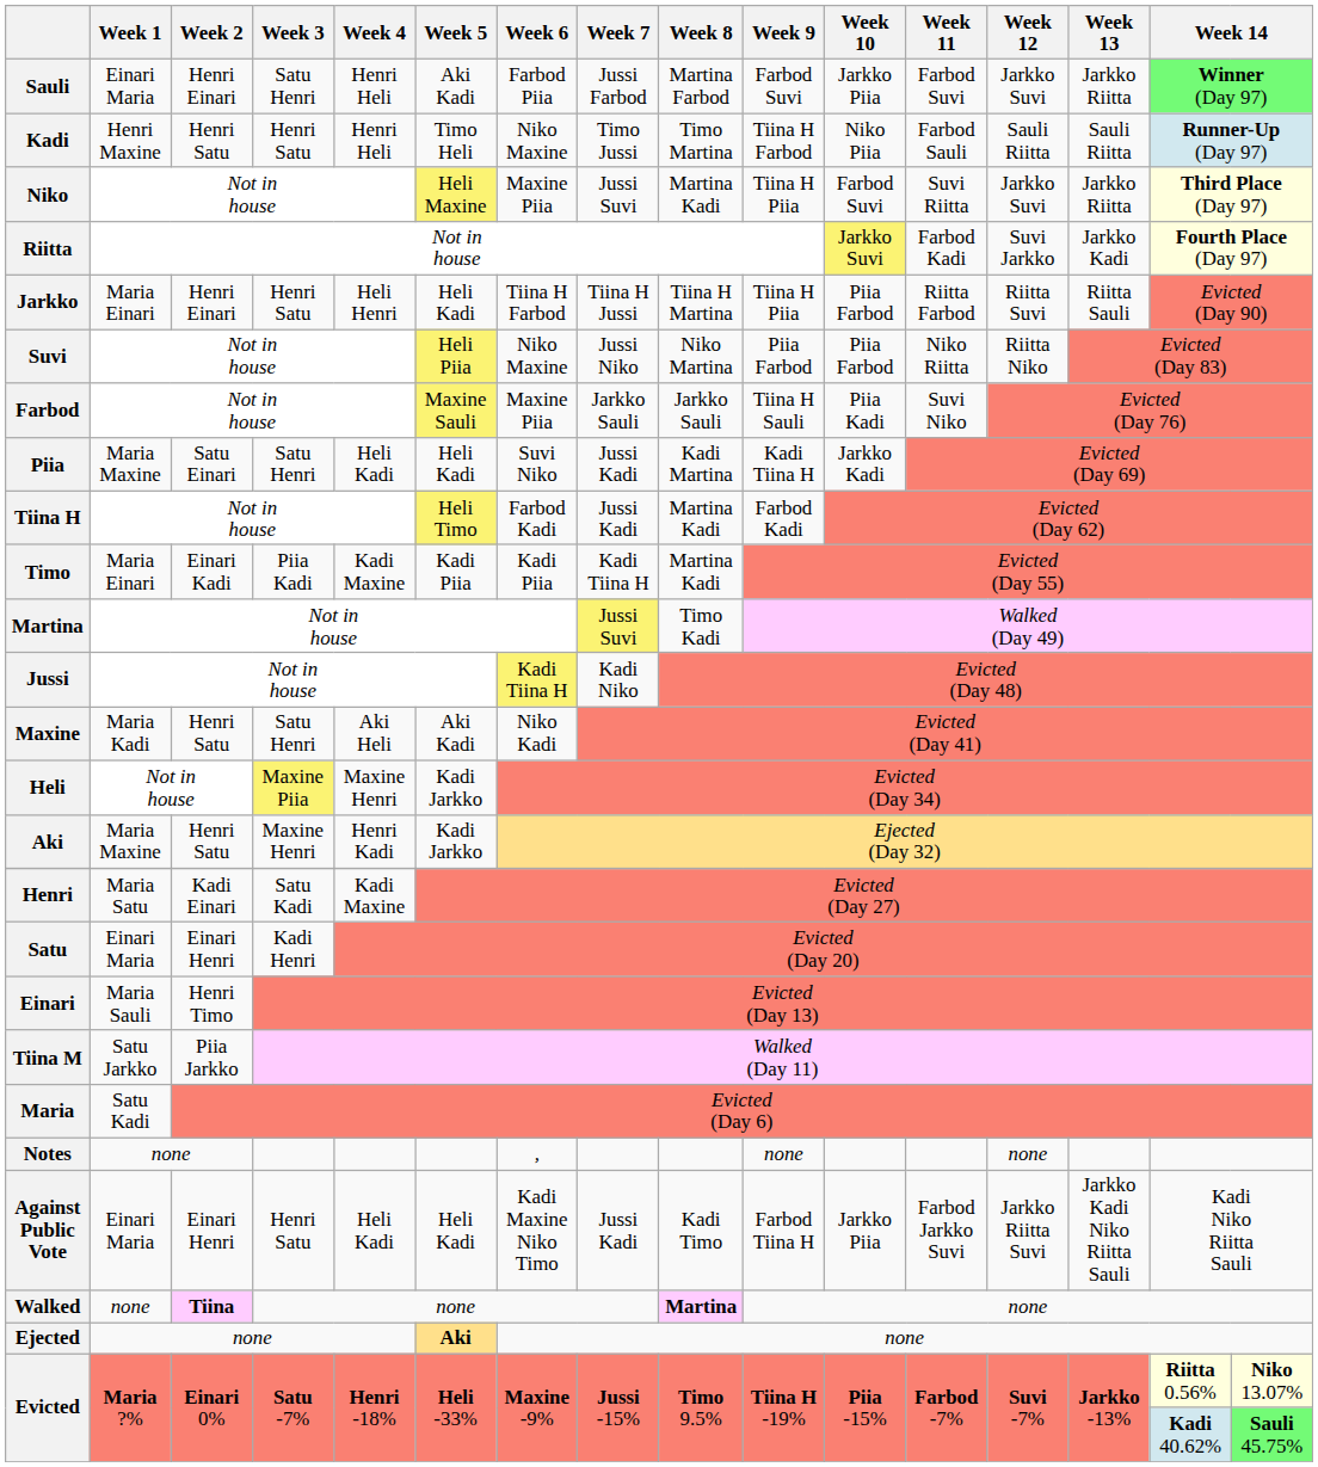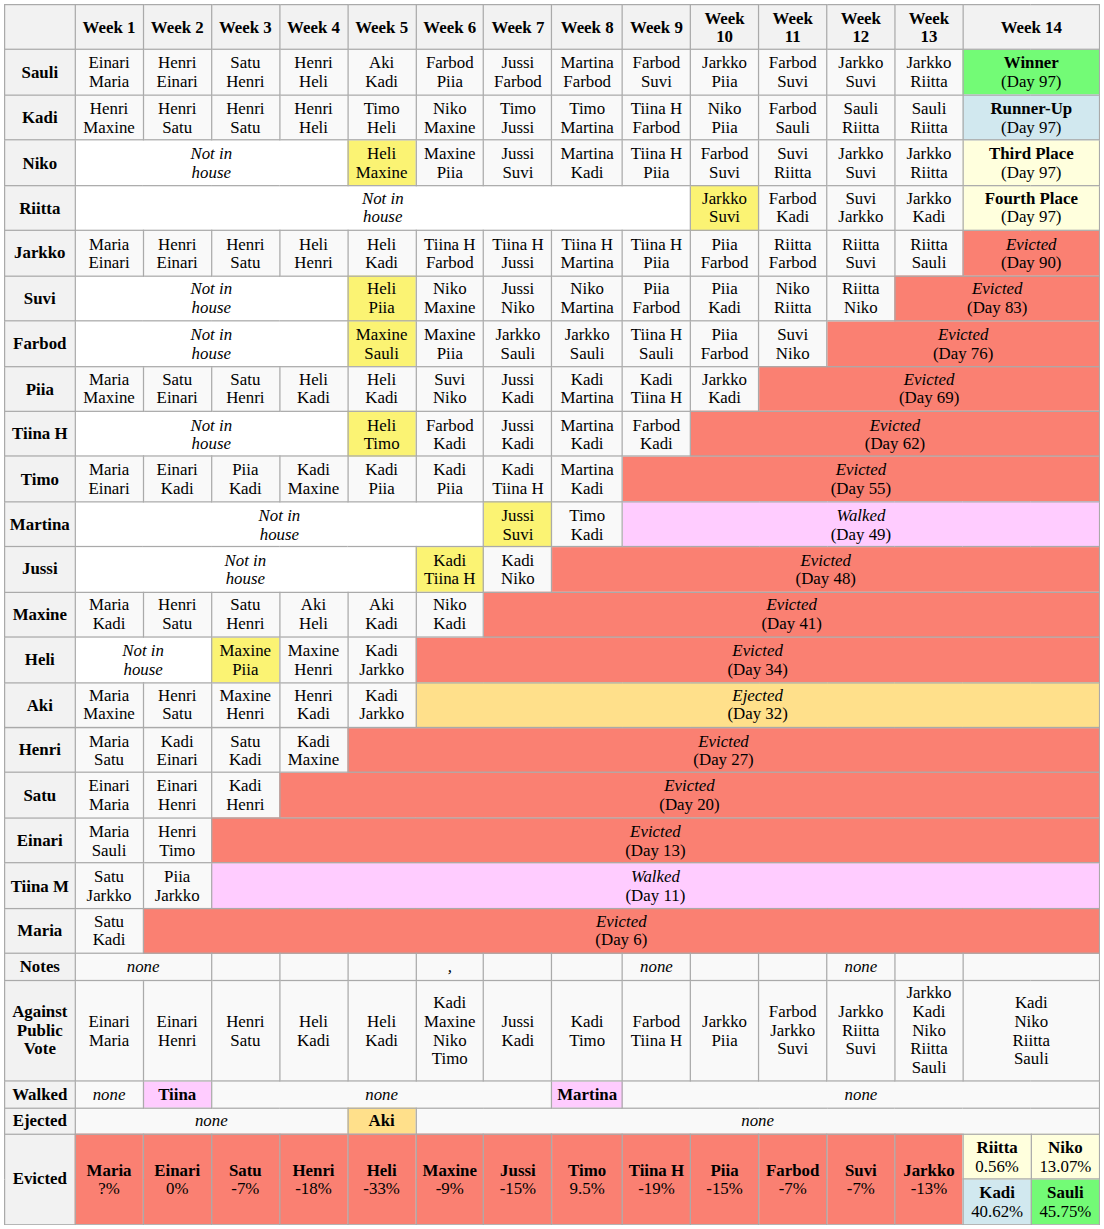 <table class="wikitable" style="text-align:center; width:100%; font-size:85%; line-height:15px;">
 <tr>
 <th style="width: 6%;"></th>
 <th style="width: 6%;">Week 1</th>
 <th style="width: 6%;">Week 2</th>
 <th style="width: 6%;">Week 3</th>
 <th style="width: 6%;">Week 4</th>
 <th style="width: 6%;">Week 5</th>
 <th style="width: 6%;">Week 6</th>
 <th style="width: 6%;">Week 7</th>
 <th style="width: 6%;">Week 8</th>
 <th style="width: 6%;">Week 9</th>
 <th style="width: 6%;">Week 10</th>
 <th style="width: 6%;">Week 11</th>
 <th style="width: 6%;">Week 12</th>
 <th style="width: 6%;">Week 13</th>
 <th style="width: 12%;" colspan=2>Week 14</th>
 </tr>
 <tr>
 <th><strong>Sauli</strong></th>
 <td>Einari<br>Maria</td>
 <td>Henri<br>Einari</td>
 <td>Satu<br>Henri</td>
 <td>Henri<br>Heli</td>
 <td>Aki<br>Kadi</td>
 <td>Farbod<br>Piia</td>
 <td>Jussi<br>Farbod</td>
 <td>Martina<br>Farbod</td>
 <td>Farbod<br>Suvi</td>
 <td>Jarkko<br>Piia</td>
 <td>Farbod<br>Suvi</td>
 <td>Jarkko<br>Suvi</td>
 <td>Jarkko<br>Riitta</td>
 <td style="background:#73FB76;" colspan=2><strong>Winner</strong><br>(Day 97)</td>
 </tr>
 <tr>
 <th><strong>Kadi</strong></th>
 <td>Henri<br>Maxine</td>
 <td>Henri<br>Satu</td>
 <td>Henri<br>Satu</td>
 <td>Henri<br>Heli</td>
 <td>Timo<br>Heli</td>
 <td>Niko<br>Maxine</td>
 <td>Timo<br>Jussi</td>
 <td>Timo<br>Martina</td>
 <td>Tiina H<br>Farbod</td>
 <td>Niko<br>Piia</td>
 <td>Farbod<br>Sauli</td>
 <td>Sauli<br>Riitta</td>
 <td>Sauli<br>Riitta</td>
 <td style="background:#D1E8EF;" colspan=2><strong>Runner-Up</strong><br>(Day 97)</td>
 </tr>
 <tr>
 <th><strong>Niko</strong></th>
 <td style="background:#ffffff;" colspan="4"><em>Not in<br>house</em></td>
 <td style="background:#FBF373;">Heli<br>Maxine</td>
 <td>Maxine<br>Piia</td>
 <td>Jussi<br>Suvi</td>
 <td>Martina<br>Kadi</td>
 <td>Tiina H<br>Piia</td>
 <td>Farbod<br>Suvi</td>
 <td>Suvi<br>Riitta</td>
 <td>Jarkko<br>Suvi</td>
 <td>Jarkko<br>Riitta</td>
 <td style="background:#FFFFDD;" colspan=2><strong>Third Place</strong><br>(Day 97)</td>
 </tr>
 <tr>
 <th><strong>Riitta</strong></th>
 <td style="background:#ffffff;" colspan="9"><em>Not in<br>house</em></td>
 <td style="background-color:#FBF373;">Jarkko<br>Suvi</td>
 <td>Farbod<br>Kadi</td>
 <td>Suvi<br>Jarkko</td>
 <td>Jarkko<br>Kadi</td>
 <td style="background:#FFFFDD;" colspan=2><strong>Fourth Place</strong><br>(Day 97)</td>
 </tr>
 <tr>
 <th><strong>Jarkko</strong></th>
 <td>Maria<br>Einari</td>
 <td>Henri<br>Einari</td>
 <td>Henri<br>Satu</td>
 <td>Heli<br>Henri</td>
 <td>Heli<br>Kadi</td>
 <td>Tiina H<br>Farbod</td>
 <td>Tiina H<br>Jussi</td>
 <td>Tiina H<br>Martina</td>
 <td>Tiina H<br>Piia</td>
 <td>Piia<br>Farbod</td>
 <td>Riitta<br>Farbod</td>
 <td>Riitta<br>Suvi</td>
 <td>Riitta<br>Sauli</td>
 <td style="background:#FA8072;" colspan="2"><em>Evicted</em><br>(Day 90)</td>
 </tr>
 <tr>
 <th><strong>Suvi</strong></th>
 <td style="background:#ffffff;" colspan="4"><em>Not in<br>house</em></td>
 <td style="background:#FBF373;">Heli<br>Piia</td>
 <td>Niko<br>Maxine</td>
 <td>Jussi<br>Niko</td>
 <td>Niko<br>Martina</td>
 <td>Piia<br>Farbod</td>
-<td>Piia<br>Farbod</td>
+<td>Piia<br>Kadi</td>
 <td>Niko<br>Riitta</td>
 <td>Riitta<br>Niko</td>
 <td style="background:#FA8072;" colspan="3"><em>Evicted</em><br>(Day 83)</td>
 </tr>
 <tr>
 <th><strong>Farbod</strong></th>
 <td style="background:#ffffff;" colspan="4"><em>Not in<br>house</em></td>
 <td style="background:#FBF373;">Maxine<br>Sauli</td>
 <td>Maxine<br>Piia</td>
 <td>Jarkko<br>Sauli</td>
 <td>Jarkko<br>Sauli</td>
 <td>Tiina H<br>Sauli</td>
-<td>Piia<br>Kadi</td>
+<td>Piia<br>Farbod</td>
 <td>Suvi<br>Niko</td>
 <td style="background:#FA8072;" colspan="4"><em>Evicted</em><br>(Day 76)</td>
 </tr>
 <tr>
 <th><strong>Piia</strong></th>
 <td>Maria<br>Maxine</td>
 <td>Satu<br>Einari</td>
 <td>Satu<br>Henri</td>
 <td>Heli<br>Kadi</td>
 <td>Heli<br>Kadi</td>
 <td>Suvi<br>Niko</td>
 <td>Jussi<br>Kadi</td>
 <td>Kadi<br>Martina</td>
 <td>Kadi<br>Tiina H</td>
 <td>Jarkko<br>Kadi</td>
 <td style="background:#FA8072;" colspan="5"><em>Evicted</em><br>(Day 69)</td>
 </tr>
 <tr>
 <th><strong>Tiina H</strong></th>
 <td style="background:#ffffff;" colspan="4"><em>Not in<br>house</em></td>
 <td style="background:#FBF373;">Heli<br>Timo</td>
 <td>Farbod<br>Kadi</td>
 <td>Jussi<br>Kadi</td>
 <td>Martina<br>Kadi</td>
 <td>Farbod<br>Kadi</td>
 <td style="background:#FA8072;" colspan="6"><em>Evicted</em><br>(Day 62)</td>
 </tr>
 <tr>
 <th><strong>Timo</strong></th>
 <td>Maria<br>Einari</td>
 <td>Einari<br>Kadi</td>
 <td>Piia<br>Kadi</td>
 <td>Kadi<br>Maxine</td>
 <td>Kadi<br>Piia</td>
 <td>Kadi<br>Piia</td>
 <td>Kadi<br>Tiina H</td>
 <td>Martina<br>Kadi</td>
 <td style="background:#FA8072;" colspan="7"><em>Evicted</em><br>(Day 55)</td>
 </tr>
 <tr>
 <th><strong>Martina</strong></th>
 <td style="background:#ffffff;" colspan="6"><em>Not in<br>house</em></td>
 <td style="background:#FBF373;">Jussi<br>Suvi</td>
 <td>Timo<br>Kadi</td>
 <td style="background:#ffccff;" colspan="7"><em>Walked</em><br>(Day 49)</td>
 </tr>
 <tr>
 <th><strong>Jussi</strong></th>
 <td style="background:#ffffff;" colspan="5"><em>Not in<br>house</em></td>
 <td style="background:#FBF373;">Kadi<br>Tiina H</td>
 <td>Kadi<br>Niko</td>
 <td style="background:#FA8072;" colspan="8"><em>Evicted</em><br>(Day 48)</td>
 </tr>
 <tr>
 <th><strong>Maxine</strong></th>
 <td>Maria<br>Kadi</td>
 <td>Henri<br>Satu</td>
 <td>Satu<br>Henri</td>
 <td>Aki<br>Heli</td>
 <td>Aki<br>Kadi</td>
 <td>Niko<br> Kadi</td>
 <td style="background:#FA8072;" colspan="9"><em>Evicted</em><br>(Day 41)</td>
 </tr>
 <tr>
 <th><strong>Heli</strong></th>
 <td style="background:#ffffff;" colspan="2"><em>Not in<br>house</em></td>
 <td style="background:#FBF373;">Maxine<br>Piia</td>
 <td>Maxine<br>Henri</td>
 <td>Kadi<br>Jarkko</td>
 <td style="background:#FA8072;" colspan="10"><em>Evicted</em><br>(Day 34)</td>
 </tr>
 <tr>
 <th><strong>Aki</strong></th>
 <td>Maria<br>Maxine</td>
 <td>Henri<br>Satu</td>
 <td>Maxine<br>Henri</td>
 <td>Henri<br>Kadi</td>
 <td>Kadi<br>Jarkko</td>
 <td style="background:#FFE08B;" colspan="10"><em>Ejected</em><br>(Day 32)</td>
 </tr>
 <tr>
 </tr>
 <tr>
 <th><strong>Henri</strong></th>
 <td>Maria<br>Satu</td>
 <td>Kadi<br>Einari</td>
 <td>Satu<br>Kadi</td>
 <td>Kadi<br>Maxine</td>
 <td style="background:#FA8072;" colspan="11"><em>Evicted</em><br>(Day 27)</td>
 </tr>
 <tr>
 <th><strong>Satu</strong></th>
 <td>Einari<br>Maria</td>
 <td>Einari<br>Henri</td>
 <td>Kadi<br>Henri</td>
 <td style="background:#FA8072;" colspan="12"><em>Evicted</em><br>(Day 20)</td>
 </tr>
 <tr>
 <th><strong>Einari</strong></th>
 <td>Maria<br>Sauli</td>
 <td>Henri<br>Timo</td>
 <td style="background:#FA8072;" colspan="13"><em>Evicted</em><br>(Day 13)</td>
 </tr>
 <tr>
 <th><strong>Tiina M</strong></th>
 <td>Satu<br>Jarkko</td>
 <td>Piia<br>Jarkko</td>
 <td style="background:#ffccff;" colspan="13"><em>Walked</em><br>(Day 11)</td>
 </tr>
 <tr>
 <th><strong>Maria</strong></th>
 <td>Satu<br>Kadi</td>
 <td style="background:#FA8072;" colspan="14"><em>Evicted</em><br>(Day 6)</td>
 </tr>
 <tr>
 <th>Notes</th>
 <td colspan="2"><em>none</em></td>
 <td><em></em></td>
 <td><em></em></td>
 <td><em></em></td>
 <td><em>, </em></td>
 <td><em></em></td>
 <td><em></em></td>
 <td><em>none</em></td>
 <td><em></em></td>
 <td><em></em></td>
 <td><em>none</em></td>
 <td><em></em></td>
 <td colspan=2><em></em></td>
 </tr>
 <tr>
 <th>Against<br>Public Vote</th>
 <td>Einari<br>Maria</td>
 <td>Einari<br>Henri</td>
 <td>Henri<br>Satu</td>
 <td>Heli<br>Kadi</td>
 <td>Heli<br>Kadi</td>
 <td>Kadi<br>Maxine<br>Niko<br>Timo</td>
 <td>Jussi <br>Kadi</td>
 <td>Kadi<br>Timo</td>
 <td>Farbod<br>Tiina H</td>
 <td>Jarkko<br>Piia</td>
 <td>Farbod<br>Jarkko<br>Suvi</td>
 <td>Jarkko<br>Riitta<br>Suvi</td>
 <td>Jarkko<br>Kadi<br>Niko<br>Riitta<br>Sauli</td>
 <td colspan=2>Kadi<br>Niko<br>Riitta<br>Sauli</td>
 </tr>
 <tr>
 <th>Walked</th>
 <td><em>none</em></td>
 <td style="background:#FCF"><strong>Tiina</strong></td>
 <td colspan="5"><em>none</em></td>
 <td style="background:#FCF"><strong>Martina</strong></td>
 <td colspan="7"><em>none</em></td>
 </tr>
 <tr>
 <th>Ejected</th>
 <td colspan="4"><em>none</em></td>
 <td style="background:#FFE08B"><strong>Aki</strong></td>
 <td colspan="10"><em>none</em></td>
 </tr>
 <tr>
 <th rowspan=2>Evicted</th>
 <td style="background:#FA8072" rowspan=5><strong>Maria</strong><br>?%<br></td>
 <td style="background:#FA8072" rowspan=5><strong>Einari</strong><br>0%<br></td>
 <td style="background:#FA8072" rowspan=5><strong>Satu</strong><br>-7%<br></td>
 <td style="background:#FA8072" rowspan=5><strong>Henri</strong><br>-18%<br></td>
 <td style="background:#FA8072" rowspan=5><strong>Heli</strong><br>-33%<br></td>
 <td style="background:#FA8072" rowspan=5><strong>Maxine</strong><br>-9%<br></td>
 <td style="background:#FA8072" rowspan=5><strong>Jussi</strong><br>-15%<br></td>
 <td style="background:#FA8072" rowspan=5><strong>Timo</strong><br>9.5%<br></td>
 <td style="background:#FA8072" rowspan=5><strong>Tiina H</strong><br>-19%<br></td>
 <td style="background:#FA8072" rowspan=5><strong>Piia</strong><br>-15%<br></td>
 <td style="background:#FA8072" rowspan=5><strong>Farbod</strong><br>-7%<br></td>
 <td style="background:#FA8072" rowspan=5><strong>Suvi</strong><br>-7%<br></td>
 <td style="background:#FA8072" rowspan=5><strong>Jarkko</strong><br>-13%<br></td>
 <td style="background:#FFFFDD; width:6%"><strong>Riitta</strong><br>0.56%<br></td>
 <td rowspan=1 colspan=1 style="background:#FFFFDD; width:6%"><strong>Niko</strong><br>13.07%<br></td>
 </tr>
 <tr>
 <td rowspan=1 colspan=1 style="background:#D1E8EF; width:6%"><strong>Kadi</strong><br>40.62%<br></td>
 <td rowspan=1 colspan=1 style="background:#73FB76; width:6%"><strong>Sauli</strong><br>45.75%<br></td>
 </tr>
 </table>
